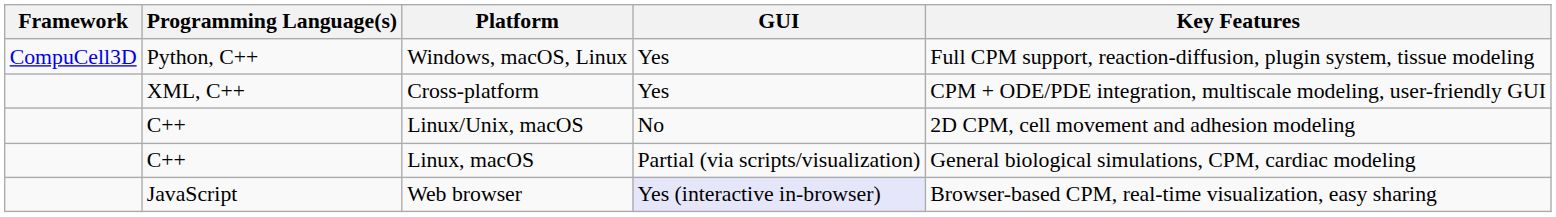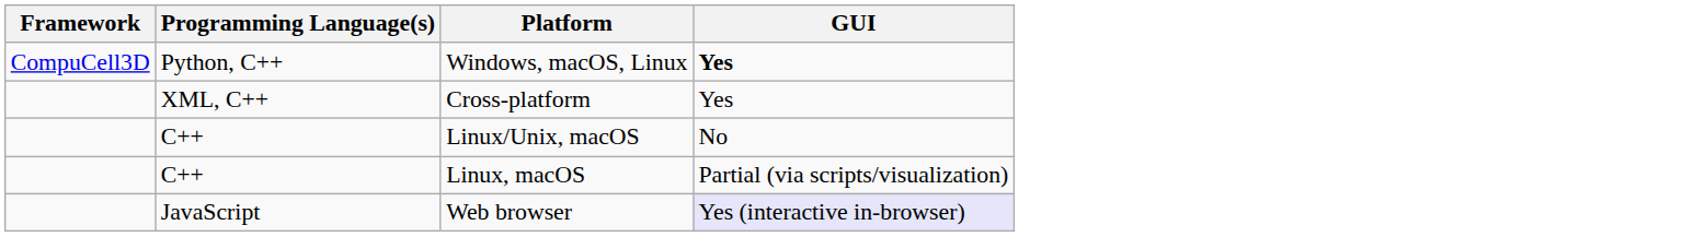 <table class="wikitable">
 <tr>
 <th>Framework</th>
 <th>Programming Language(s)</th>
 <th>Platform</th>
 <th>GUI</th>
-<th>Key Features</th>
 </tr>
 <tr>
 <td><a href='#'>CompuCell3D</a></td>
 <td>Python, C++</td>
 <td>Windows, macOS, Linux</td>
-<td>Yes</td>
-<td>Full CPM support, reaction-diffusion, plugin system, tissue modeling</td>
+<td><strong>Yes</strong></td>
 </tr>
 <tr>
 <td></td>
 <td>XML, C++</td>
 <td>Cross-platform</td>
 <td>Yes</td>
-<td>CPM + ODE/PDE integration, multiscale modeling, user-friendly GUI</td>
 </tr>
 <tr>
 <td></td>
 <td>C++</td>
 <td>Linux/Unix, macOS</td>
 <td>No</td>
-<td>2D CPM, cell movement and adhesion modeling</td>
 </tr>
 <tr>
 <td></td>
 <td>C++</td>
 <td>Linux, macOS</td>
 <td>Partial (via scripts/visualization)</td>
-<td>General biological simulations, CPM, cardiac modeling</td>
 </tr>
 <tr>
 <td></td>
 <td>JavaScript</td>
 <td>Web browser</td>
 <td style="background: lavender;">Yes (interactive in-browser)</td>
-<td>Browser-based CPM, real-time visualization, easy sharing</td>
 </tr>
 </table>
